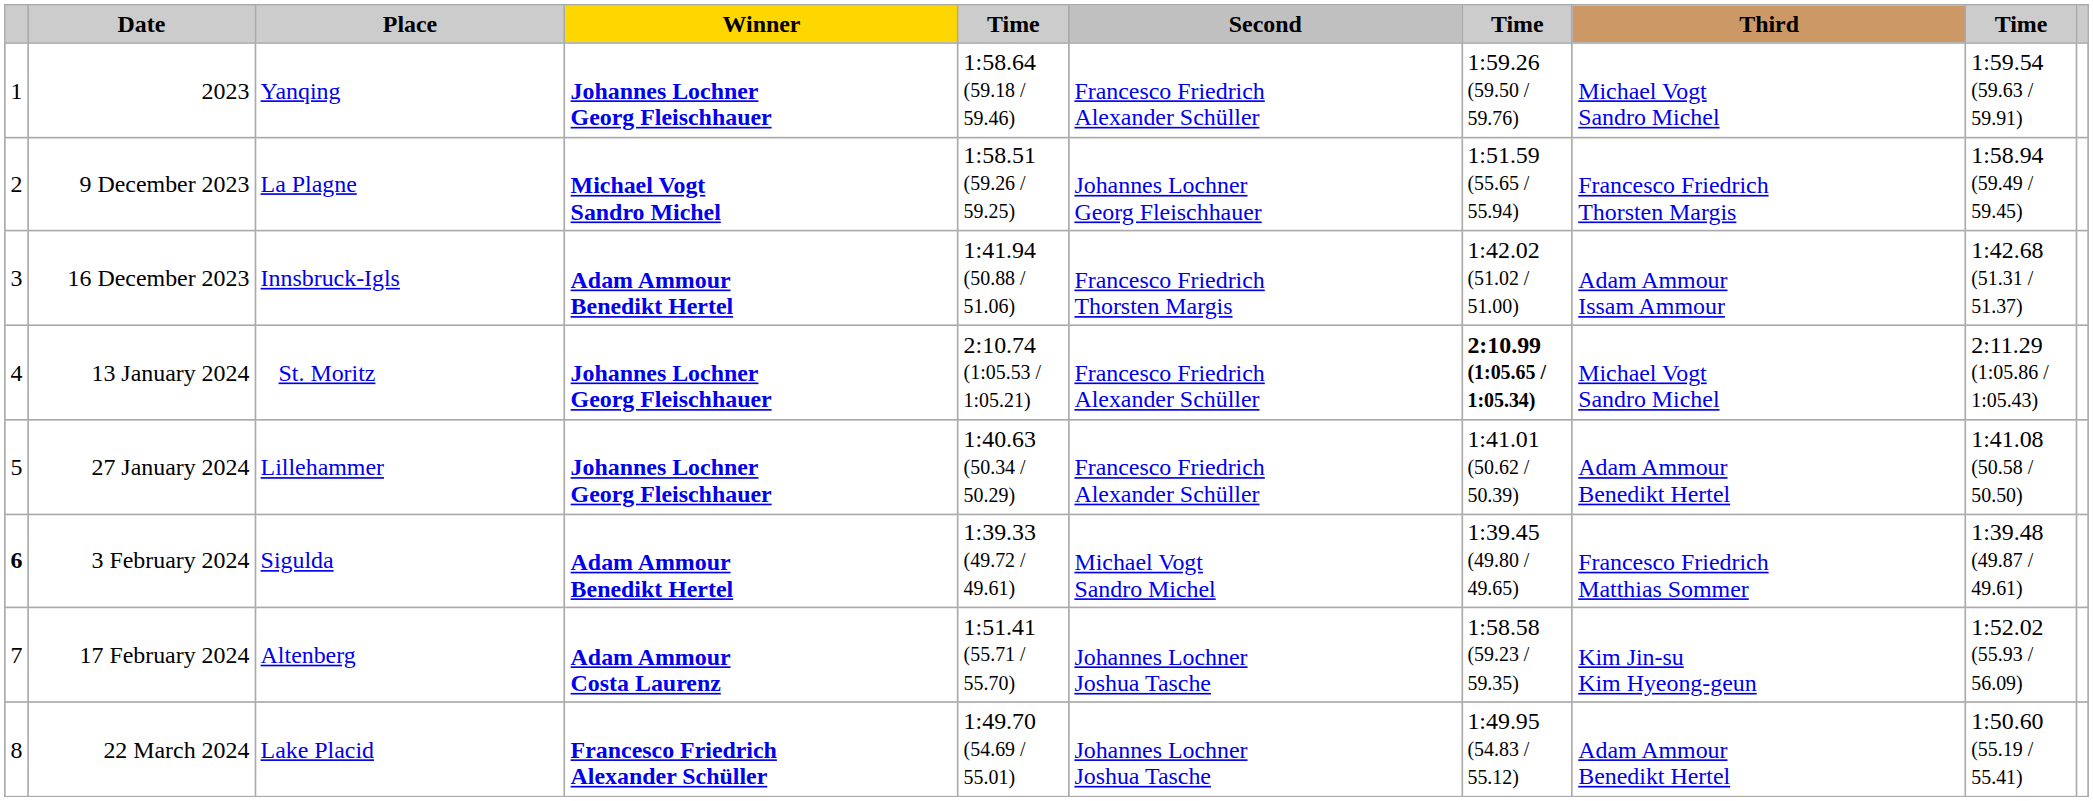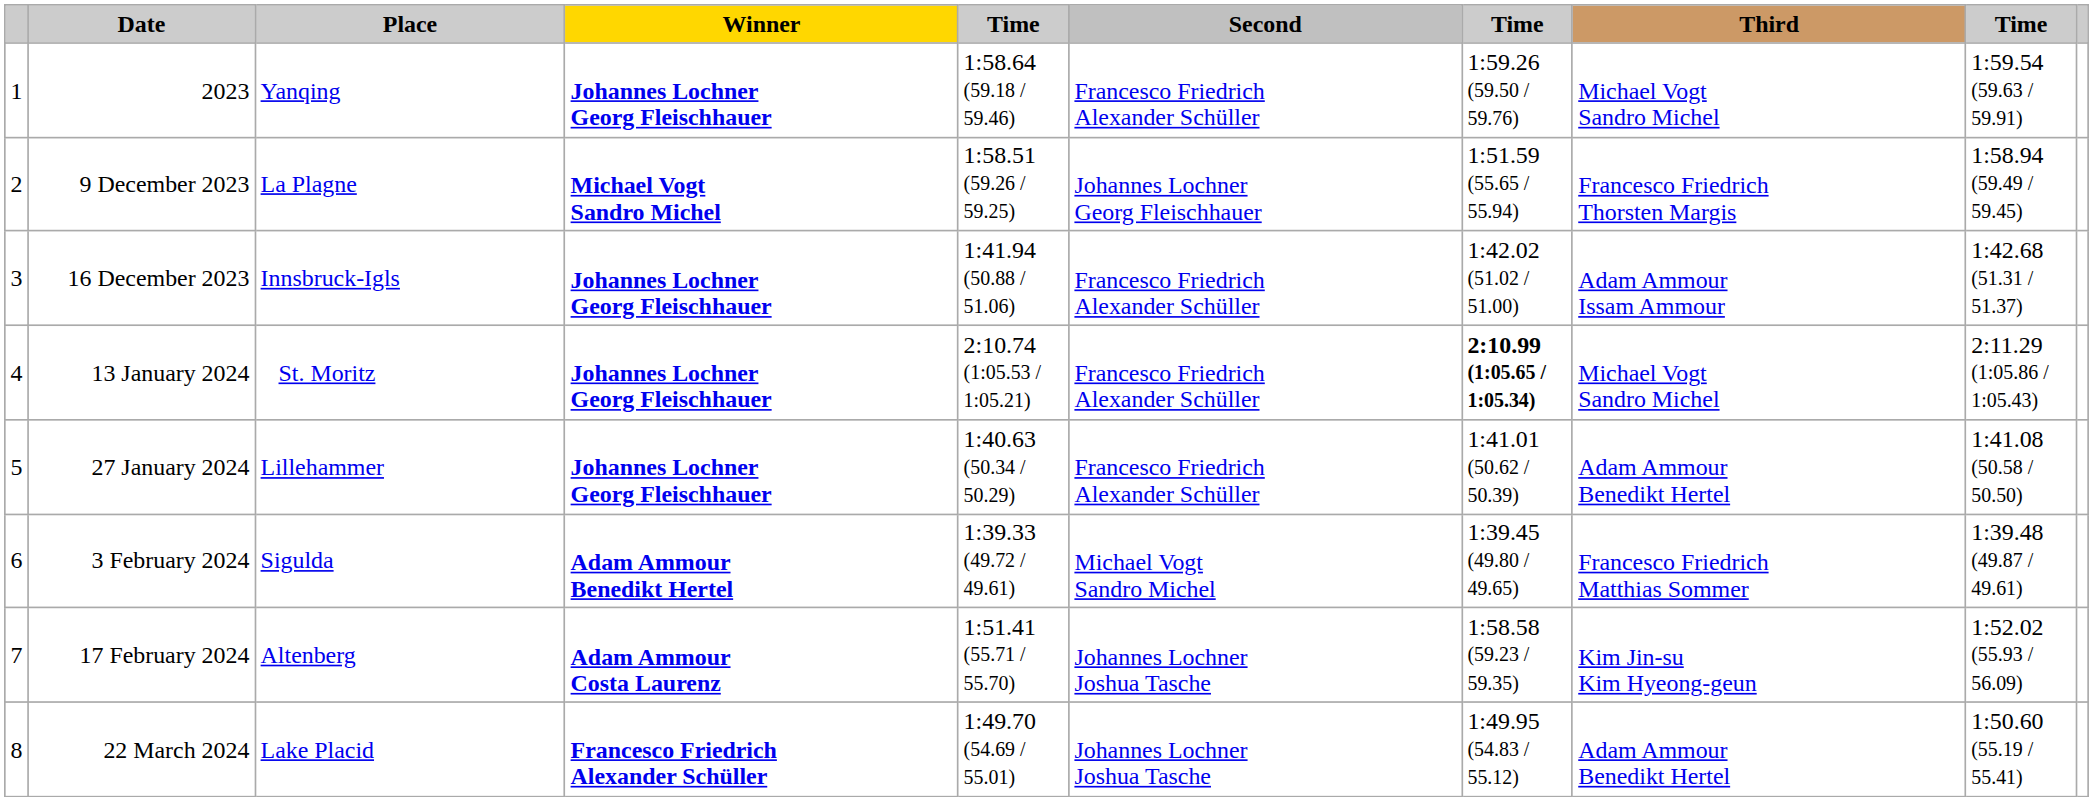 <table class="wikitable plainrowheaders" style="background:#fff; font-size:90%; line-height:16px; border:grey solid 1px; border-collapse:collapse;">
 <tr>
 <th scope="col" style="background:#ccc; width=10 px;"></th>
 <th scope="col" style="background:#ccc; width:130px;">Date</th>
 <th scope="col" style="background:#ccc; width:180px;">Place</th>
 <th scope="col" style="background:gold; width:230px;">Winner</th>
 <th scope="col" style="background:#ccc; width:60px;">Time</th>
 <th scope="col" style="background:silver; width:230px;">Second</th>
 <th scope="col" style="background:#ccc; width:60px;">Time</th>
 <th scope="col" style="background:#c96; width:230px;">Third</th>
 <th scope="col" style="background:#ccc; width:60px;">Time</th>
 <th scope="col" style="background:#ccc; width=10px;"></th>
 </tr>
 <tr>
 <td align="center">1</td>
 <td align="right"> 2023</td>
 <td> <a href='#'>Yanqing</a></td>
 <td><strong><small></small><br><a href='#'>Johannes Lochner</a><br><a href='#'>Georg Fleischhauer</a></strong></td>
 <td>1:58.64<br><small>(59.18 / 59.46)</small></td>
 <td><small></small><br><a href='#'>Francesco Friedrich</a><br><a href='#'>Alexander Schüller</a></td>
 <td>1:59.26<br><small>(59.50 / 59.76)</small></td>
 <td><small></small><br><a href='#'>Michael Vogt</a><br><a href='#'>Sandro Michel</a></td>
 <td>1:59.54<br><small>(59.63 / 59.91)</small></td>
 <td></td>
 </tr>
 <tr>
 <td align="center">2</td>
 <td align="right">9 December 2023</td>
 <td> <a href='#'>La Plagne</a></td>
 <td><strong><small></small><br><a href='#'>Michael Vogt</a><br><a href='#'>Sandro Michel</a></strong></td>
 <td>1:58.51<br><small>(59.26 / 59.25)</small></td>
 <td><small></small><br><a href='#'>Johannes Lochner</a><br><a href='#'>Georg Fleischhauer</a></td>
 <td>1:51.59<br><small>(55.65 / 55.94)</small></td>
 <td><small></small><br><a href='#'>Francesco Friedrich</a><br><a href='#'>Thorsten Margis</a></td>
 <td>1:58.94<br><small>(59.49 / 59.45)</small></td>
 <td></td>
 </tr>
 <tr>
 <td align="center">3</td>
 <td align="right">16 December 2023</td>
 <td> <a href='#'>Innsbruck-Igls</a></td>
-<td><strong><small></small><br><a href='#'>Adam Ammour</a><br><a href='#'>Benedikt Hertel</a></strong></td>
+<td><strong><small></small><br><a href='#'>Johannes Lochner</a><br><a href='#'>Georg Fleischhauer</a></strong></td>
 <td>1:41.94<br><small>(50.88 / 51.06)</small></td>
-<td><small></small><br><a href='#'>Francesco Friedrich</a><br><a href='#'>Thorsten Margis</a></td>
+<td><small></small><br><a href='#'>Francesco Friedrich</a><br><a href='#'>Alexander Schüller</a></td>
 <td>1:42.02<br><small>(51.02 / 51.00)</small></td>
 <td><small></small><br><a href='#'>Adam Ammour</a><br><a href='#'>Issam Ammour</a></td>
 <td>1:42.68<br><small>(51.31 / 51.37)</small></td>
 <td></td>
 </tr>
 <tr>
 <td align="center">4</td>
 <td align="right">13 January 2024</td>
 <td>   <a href='#'>St. Moritz</a></td>
 <td><strong><small></small><br><a href='#'>Johannes Lochner</a><br><a href='#'>Georg Fleischhauer</a></strong></td>
 <td>2:10.74<br><small>(1:05.53 / 1:05.21)</small></td>
 <td><small></small><br><a href='#'>Francesco Friedrich</a><br><a href='#'>Alexander Schüller</a></td>
 <td><strong>2:10.99<br><small>(1:05.65 / 1:05.34)</small></strong></td>
 <td><small></small><br><a href='#'>Michael Vogt</a><br><a href='#'>Sandro Michel</a></td>
 <td>2:11.29<br><small>(1:05.86 / 1:05.43)</small></td>
 <td></td>
 </tr>
 <tr>
 <td align="center">5</td>
 <td align="right">27 January 2024</td>
 <td> <a href='#'>Lillehammer</a></td>
 <td><strong><small></small><br><a href='#'>Johannes Lochner</a><br><a href='#'>Georg Fleischhauer</a></strong></td>
 <td>1:40.63<br><small>(50.34 / 50.29)</small></td>
 <td><small></small><br><a href='#'>Francesco Friedrich</a><br><a href='#'>Alexander Schüller</a></td>
 <td>1:41.01<br><small>(50.62 / 50.39)</small></td>
 <td><small></small><br><a href='#'>Adam Ammour</a><br><a href='#'>Benedikt Hertel</a></td>
 <td>1:41.08<br><small>(50.58 / 50.50)</small></td>
 <td></td>
 </tr>
 <tr>
-<td align="center"><strong>6</strong></td>
+<td align="center">6</td>
 <td align="right">3 February 2024</td>
 <td> <a href='#'>Sigulda</a></td>
 <td><strong><small></small><br><a href='#'>Adam Ammour</a><br><a href='#'>Benedikt Hertel</a></strong></td>
 <td>1:39.33<br><small>(49.72 / 49.61)</small></td>
 <td><small></small><br><a href='#'>Michael Vogt</a><br><a href='#'>Sandro Michel</a></td>
 <td>1:39.45<br><small>(49.80 / 49.65)</small></td>
 <td><small></small><br><a href='#'>Francesco Friedrich</a><br><a href='#'>Matthias Sommer</a></td>
 <td>1:39.48<br><small>(49.87 / 49.61)</small></td>
 <td></td>
 </tr>
 <tr>
 <td align="center">7</td>
 <td align="right">17 February 2024</td>
 <td> <a href='#'>Altenberg</a></td>
 <td><strong><small></small><br><a href='#'>Adam Ammour</a><br><a href='#'>Costa Laurenz</a></strong></td>
 <td>1:51.41<br><small>(55.71 / 55.70)</small></td>
 <td><small></small><br><a href='#'>Johannes Lochner</a><br><a href='#'>Joshua Tasche</a></td>
 <td>1:58.58<br><small>(59.23 / 59.35)</small></td>
 <td><small></small><br><a href='#'>Kim Jin-su</a><br><a href='#'>Kim Hyeong-geun</a></td>
 <td>1:52.02<br><small>(55.93 / 56.09)</small></td>
 <td></td>
 </tr>
 <tr>
 <td align="center">8</td>
 <td align="right">22 March 2024</td>
 <td> <a href='#'>Lake Placid</a></td>
 <td><strong><small></small><br><a href='#'>Francesco Friedrich</a><br><a href='#'>Alexander Schüller</a></strong></td>
 <td>1:49.70<br><small>(54.69 / 55.01)</small></td>
 <td><small></small><br><a href='#'>Johannes Lochner</a><br><a href='#'>Joshua Tasche</a></td>
 <td>1:49.95<br><small>(54.83 / 55.12)</small></td>
 <td><small></small><br><a href='#'>Adam Ammour</a><br><a href='#'>Benedikt Hertel</a></td>
 <td>1:50.60<br><small>(55.19 / 55.41)</small></td>
 <td></td>
 </tr>
 </table>
